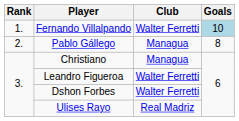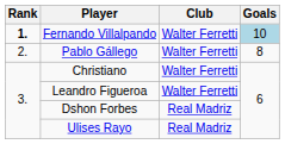 <table class="wikitable" style="text-align:center">
 <tr>
 <th>Rank</th>
 <th>Player</th>
 <th>Club</th>
 <th>Goals</th>
 </tr>
 <tr>
-<td>1.</td>
+<td><strong>1.</strong></td>
 <td> <a href='#'>Fernando Villalpando</a></td>
 <td><a href='#'>Walter Ferretti</a></td>
 <td style="background: lightblue;">10</td>
 </tr>
 <tr>
 <td>2.</td>
 <td> <a href='#'>Pablo Gállego</a></td>
-<td><a href='#'>Managua</a></td>
+<td><a href='#'>Walter Ferretti</a></td>
 <td>8</td>
 </tr>
 <tr>
 <td rowspan="4">3.</td>
 <td> Christiano</td>
-<td><a href='#'>Managua</a></td>
+<td><a href='#'>Walter Ferretti</a></td>
 <td rowspan="4">6</td>
 </tr>
 <tr>
 <td> Leandro Figueroa</td>
 <td><a href='#'>Walter Ferretti</a></td>
 </tr>
 <tr>
 <td> Dshon Forbes</td>
-<td><a href='#'>Walter Ferretti</a></td>
+<td><a href='#'>Real Madriz</a></td>
 </tr>
 <tr>
 <td> <a href='#'>Ulises Rayo</a></td>
 <td><a href='#'>Real Madriz</a></td>
 </tr>
 </table>
